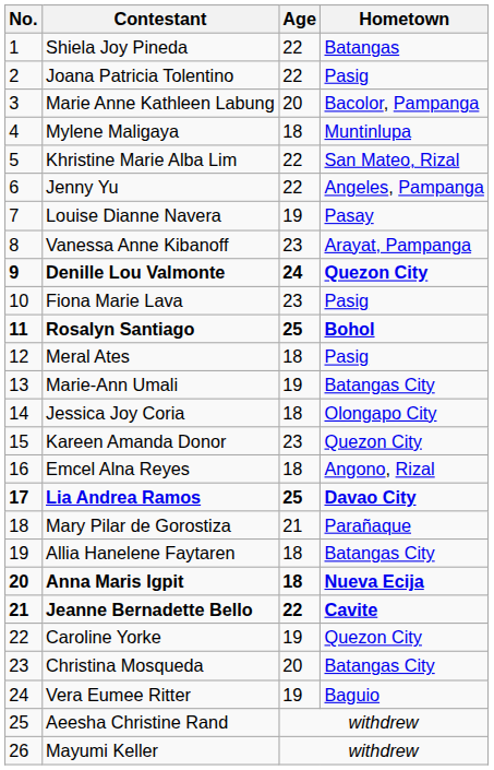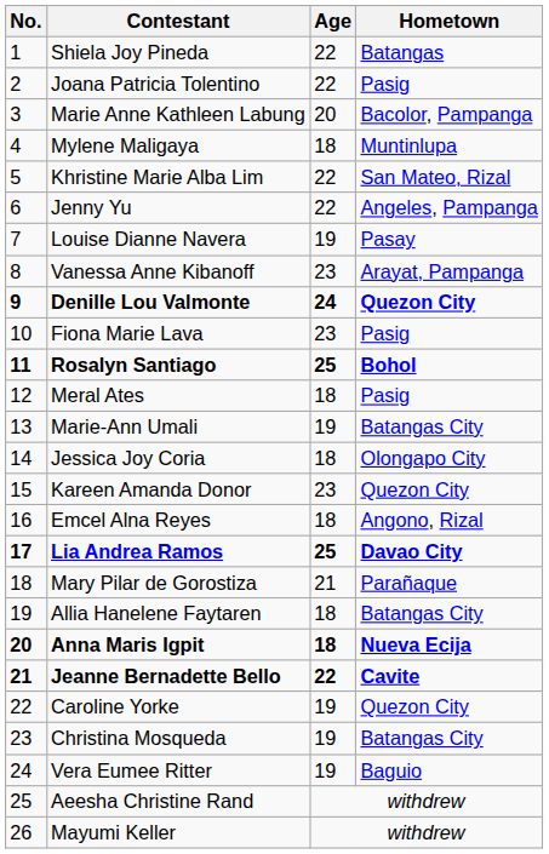 <table class="wikitable sortable" style="font-size:95%;">
 <tr>
 <th>No.</th>
 <th>Contestant</th>
 <th>Age</th>
 <th>Hometown</th>
 </tr>
 <tr>
 <td>1</td>
 <td>Shiela Joy Pineda</td>
 <td>22</td>
 <td><a href='#'>Batangas</a></td>
 </tr>
 <tr>
 <td>2</td>
 <td>Joana Patricia Tolentino</td>
 <td>22</td>
 <td><a href='#'>Pasig</a></td>
 </tr>
 <tr>
 <td>3</td>
 <td>Marie Anne Kathleen Labung</td>
 <td>20</td>
 <td><a href='#'>Bacolor</a>, <a href='#'>Pampanga</a></td>
 </tr>
 <tr>
 <td>4</td>
 <td>Mylene Maligaya</td>
 <td>18</td>
 <td><a href='#'>Muntinlupa</a></td>
 </tr>
 <tr>
 <td>5</td>
 <td>Khristine Marie Alba Lim</td>
 <td>22</td>
 <td><a href='#'>San Mateo, Rizal</a></td>
 </tr>
 <tr>
 <td>6</td>
 <td>Jenny Yu</td>
 <td>22</td>
 <td><a href='#'>Angeles</a>, <a href='#'>Pampanga</a></td>
 </tr>
 <tr>
 <td>7</td>
 <td>Louise Dianne Navera</td>
 <td>19</td>
 <td><a href='#'>Pasay</a></td>
 </tr>
 <tr>
 <td>8</td>
 <td>Vanessa Anne Kibanoff</td>
 <td>23</td>
 <td><a href='#'>Arayat, Pampanga</a></td>
 </tr>
 <tr>
 <td><strong>9</strong></td>
 <td><strong>Denille Lou Valmonte</strong></td>
 <td><strong>24</strong></td>
 <td><strong><a href='#'>Quezon City</a></strong></td>
 </tr>
 <tr>
 <td>10</td>
 <td>Fiona Marie Lava</td>
 <td>23</td>
 <td><a href='#'>Pasig</a></td>
 </tr>
 <tr>
 <td><strong>11</strong></td>
 <td><strong>Rosalyn Santiago</strong></td>
 <td><strong>25</strong></td>
 <td><strong><a href='#'>Bohol</a></strong></td>
 </tr>
 <tr>
 <td>12</td>
 <td>Meral Ates</td>
 <td>18</td>
 <td><a href='#'>Pasig</a></td>
 </tr>
 <tr>
 <td>13</td>
 <td>Marie-Ann Umali</td>
 <td>19</td>
 <td><a href='#'>Batangas City</a></td>
 </tr>
 <tr>
 <td>14</td>
 <td>Jessica Joy Coria</td>
 <td>18</td>
 <td><a href='#'>Olongapo City</a></td>
 </tr>
 <tr>
 <td>15</td>
 <td>Kareen Amanda Donor</td>
 <td>23</td>
 <td><a href='#'>Quezon City</a></td>
 </tr>
 <tr>
 <td>16</td>
 <td>Emcel Alna Reyes</td>
 <td>18</td>
 <td><a href='#'>Angono</a>, <a href='#'>Rizal</a></td>
 </tr>
 <tr>
 <td><strong>17</strong></td>
 <td><strong><a href='#'>Lia Andrea Ramos</a></strong></td>
 <td><strong>25</strong></td>
 <td><strong><a href='#'>Davao City</a></strong></td>
 </tr>
 <tr>
 <td>18</td>
 <td>Mary Pilar de Gorostiza</td>
 <td>21</td>
 <td><a href='#'>Parañaque</a></td>
 </tr>
 <tr>
 <td>19</td>
 <td>Allia Hanelene Faytaren</td>
 <td>18</td>
 <td><a href='#'>Batangas City</a></td>
 </tr>
 <tr>
 <td><strong>20</strong></td>
 <td><strong>Anna Maris Igpit</strong></td>
 <td><strong>18</strong></td>
 <td><strong><a href='#'>Nueva Ecija</a></strong></td>
 </tr>
 <tr>
 <td><strong>21</strong></td>
 <td><strong>Jeanne Bernadette Bello</strong></td>
 <td><strong>22</strong></td>
 <td><strong><a href='#'>Cavite</a></strong></td>
 </tr>
 <tr>
 <td>22</td>
 <td>Caroline Yorke</td>
 <td>19</td>
 <td><a href='#'>Quezon City</a></td>
 </tr>
 <tr>
 <td>23</td>
 <td>Christina Mosqueda</td>
-<td>20</td>
+<td>19</td>
 <td><a href='#'>Batangas City</a></td>
 </tr>
 <tr>
 <td>24</td>
 <td>Vera Eumee Ritter</td>
 <td>19</td>
 <td><a href='#'>Baguio</a></td>
 </tr>
 <tr>
 <td>25</td>
 <td>Aeesha Christine Rand</td>
 <td colspan="2" style="text-align:center;"><em>withdrew</em></td>
 </tr>
 <tr>
 <td>26</td>
 <td>Mayumi Keller</td>
 <td colspan="2" style="text-align:center;"><em>withdrew</em></td>
 </tr>
 </table>
